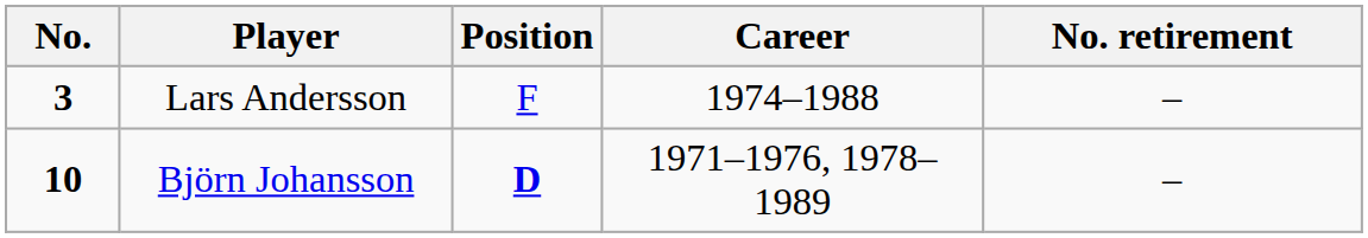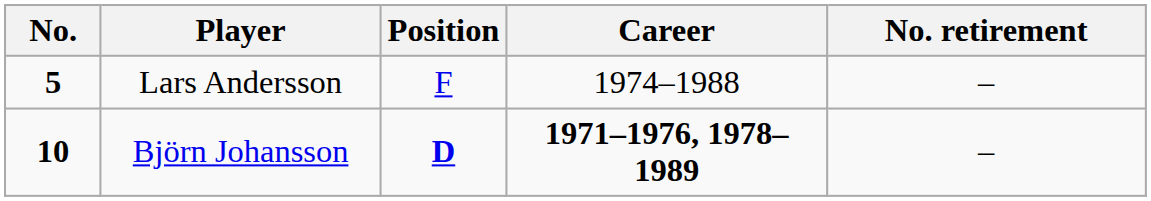 <table class="wikitable sortable" style="text-align:center">
 <tr>
 <th width=40px>No.</th>
 <th width=130px>Player</th>
 <th width=40px>Position</th>
 <th width=150px>Career</th>
 <th width=150px>No. retirement</th>
 </tr>
 <tr>
-<td><strong>3</strong></td>
+<td><strong>5</strong></td>
 <td>Lars Andersson</td>
 <td><a href='#'>F</a></td>
 <td>1974–1988</td>
 <td>–</td>
 </tr>
 <tr>
 <td><strong>10</strong></td>
 <td><a href='#'>Björn Johansson</a></td>
 <td><strong><a href='#'>D</a></strong></td>
-<td>1971–1976, 1978–1989</td>
+<td><strong>1971–1976, 1978–1989</strong></td>
 <td>–</td>
 </tr>
 </table>
